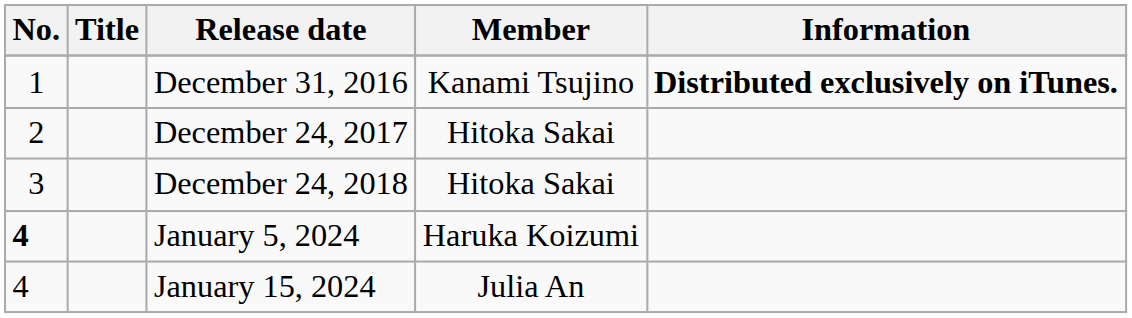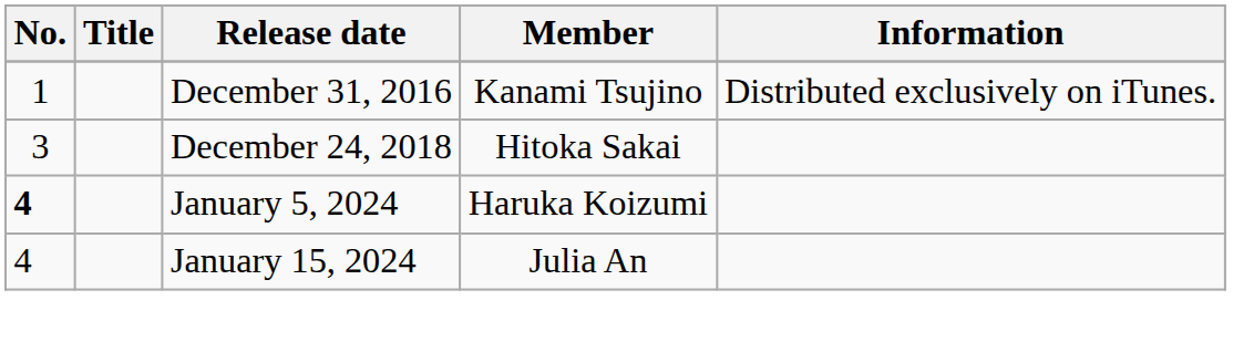 <table class="wikitable">
 <tr>
 <th>No.</th>
 <th>Title</th>
 <th>Release date</th>
 <th>Member</th>
 <th>Information</th>
 </tr>
 <tr>
 </tr>
 <tr>
 <td style="text-align:center;">1</td>
 <td></td>
 <td>December 31, 2016</td>
 <td style="text-align:center;">Kanami Tsujino</td>
-<td><strong>Distributed exclusively on iTunes.</strong></td>
-</tr>
-<tr>
-<td style="text-align:center;">2</td>
-<td></td>
-<td>December 24, 2017</td>
-<td style="text-align:center;">Hitoka Sakai</td>
-<td></td>
+<td>Distributed exclusively on iTunes.</td>
 </tr>
 <tr>
 <td style="text-align:center;">3</td>
 <td></td>
 <td>December 24, 2018</td>
 <td style="text-align:center;">Hitoka Sakai</td>
 <td></td>
 </tr>
 <tr>
 <td><strong>4</strong></td>
 <td></td>
 <td>January 5, 2024</td>
 <td style="text-align:center;">Haruka Koizumi</td>
 <td></td>
 </tr>
 <tr>
 <td>4</td>
 <td></td>
 <td>January 15, 2024</td>
 <td style="text-align:center;">Julia An</td>
 <td></td>
 </tr>
 </table>
